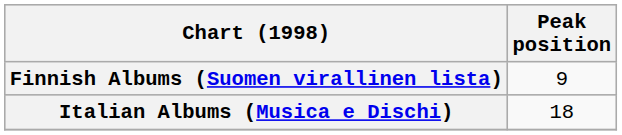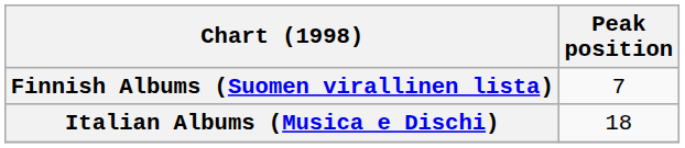 <table class="wikitable sortable plainrowheaders" style="text-align:center">
 <tr>
 <th scope="col">Chart (1998)</th>
 <th scope="col">Peak<br>position</th>
 </tr>
 <tr>
 <th scope="row">Finnish Albums (<a href='#'>Suomen virallinen lista</a>)</th>
-<td>9</td>
+<td>7</td>
 </tr>
 <tr>
 <th scope="row">Italian Albums (<a href='#'>Musica e Dischi</a>) </th>
 <td>18</td>
 </tr>
 <tr>
 </tr>
 </table>
